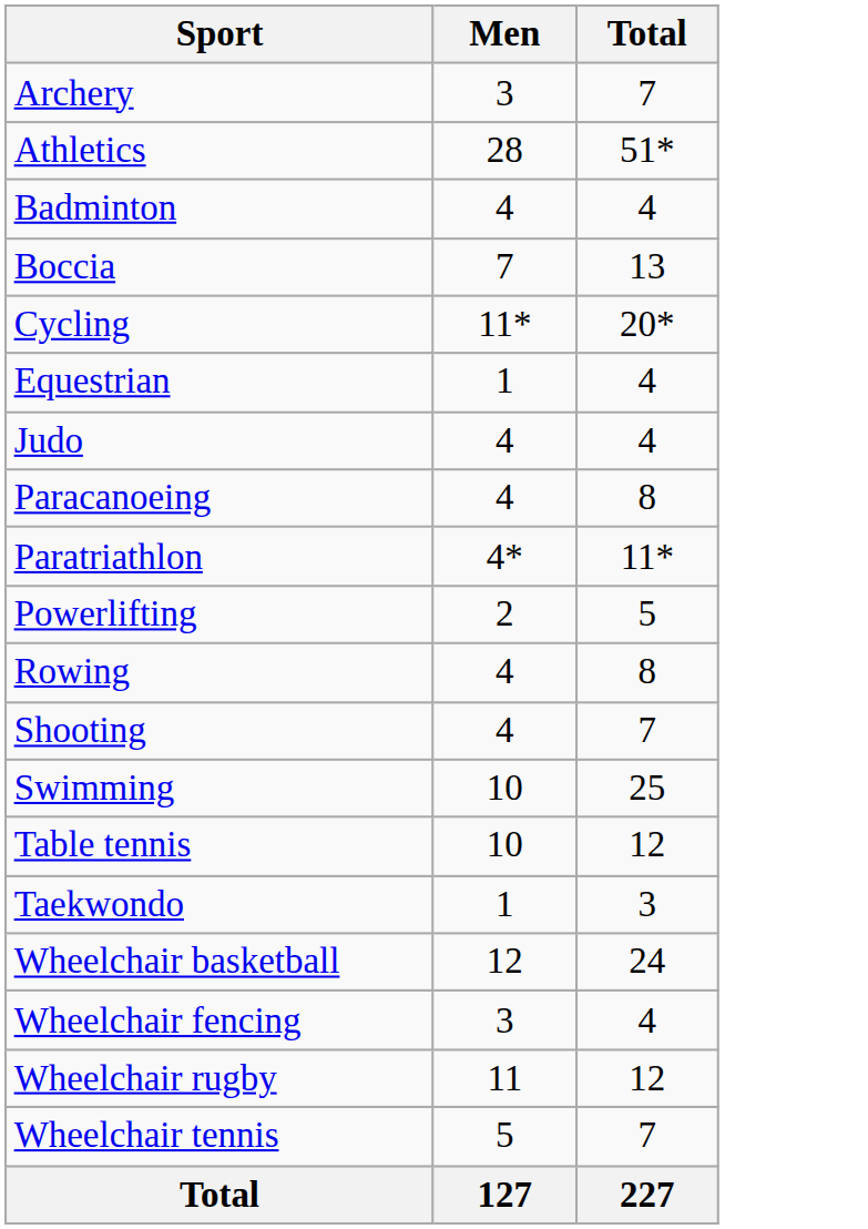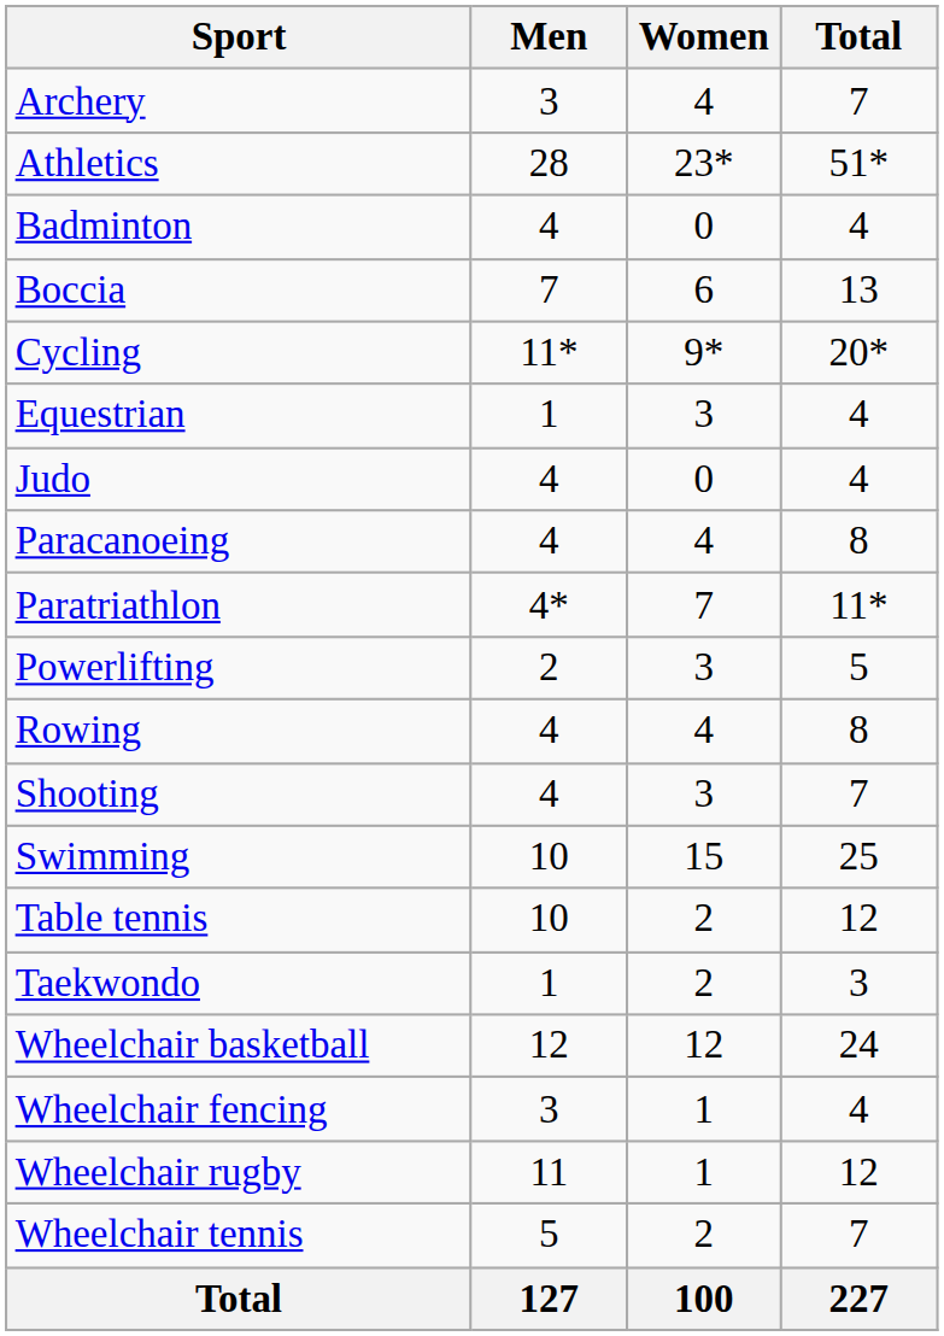 <table class="wikitable sortable" style="text-align:center;">
 <tr>
 <th width=180>Sport</th>
 <th width=55>Men</th>
+<th width=55>Women</th>
 <th width=55>Total</th>
 </tr>
 <tr>
 <td align=left><a href='#'>Archery</a></td>
 <td>3</td>
+<td>4</td>
 <td>7</td>
 </tr>
 <tr>
 <td align=left><a href='#'>Athletics</a></td>
 <td>28</td>
+<td>23*</td>
 <td>51*</td>
 </tr>
 <tr>
 <td align=left><a href='#'>Badminton</a></td>
 <td>4</td>
+<td>0</td>
 <td>4</td>
 </tr>
 <tr>
 <td align=left><a href='#'>Boccia</a></td>
 <td>7</td>
+<td>6</td>
 <td>13</td>
 </tr>
 <tr>
 <td align= left><a href='#'>Cycling</a></td>
 <td>11*</td>
+<td>9*</td>
 <td>20*</td>
 </tr>
 <tr>
 <td align=left><a href='#'>Equestrian</a></td>
 <td>1</td>
+<td>3</td>
 <td>4</td>
 </tr>
 <tr>
 <td align=left><a href='#'>Judo</a></td>
 <td>4</td>
+<td>0</td>
 <td>4</td>
 </tr>
 <tr>
 <td align=left><a href='#'>Paracanoeing</a></td>
+<td>4</td>
 <td>4</td>
 <td>8</td>
 </tr>
 <tr>
 <td align=left><a href='#'>Paratriathlon</a></td>
 <td>4*</td>
+<td>7</td>
 <td>11*</td>
 </tr>
 <tr>
 <td align=left><a href='#'>Powerlifting</a></td>
 <td>2</td>
+<td>3</td>
 <td>5</td>
 </tr>
 <tr>
 <td align=left><a href='#'>Rowing</a></td>
+<td>4</td>
 <td>4</td>
 <td>8</td>
 </tr>
 <tr>
 <td align=left><a href='#'>Shooting</a></td>
 <td>4</td>
+<td>3</td>
 <td>7</td>
 </tr>
 <tr>
 <td align=left><a href='#'>Swimming</a></td>
 <td>10</td>
+<td>15</td>
 <td>25</td>
 </tr>
 <tr>
 <td align=left><a href='#'>Table tennis</a></td>
 <td>10</td>
+<td>2</td>
 <td>12</td>
 </tr>
 <tr>
 <td align=left><a href='#'>Taekwondo</a></td>
 <td>1</td>
+<td>2</td>
 <td>3</td>
 </tr>
 <tr>
 <td align=left><a href='#'>Wheelchair basketball</a></td>
+<td>12</td>
 <td>12</td>
 <td>24</td>
 </tr>
 <tr>
 <td align=left><a href='#'>Wheelchair fencing</a></td>
 <td>3</td>
+<td>1</td>
 <td>4</td>
 </tr>
 <tr>
 <td align=left><a href='#'>Wheelchair rugby</a></td>
 <td>11</td>
+<td>1</td>
 <td>12</td>
 </tr>
 <tr>
 <td align=left><a href='#'>Wheelchair tennis</a></td>
 <td>5</td>
+<td>2</td>
 <td>7</td>
 </tr>
 <tr class="sortbottom">
 <th>Total</th>
 <th>127</th>
+<th>100</th>
 <th>227</th>
 </tr>
 </table>
